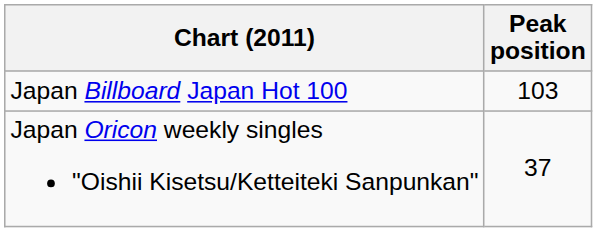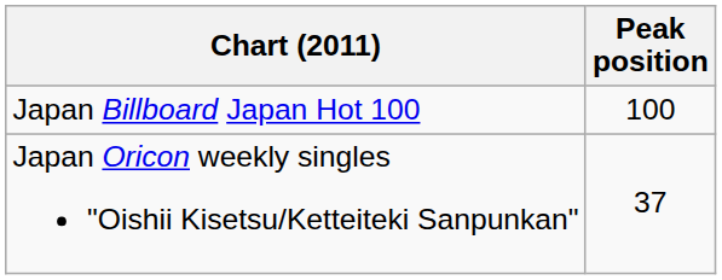 <table class="wikitable sortable">
 <tr>
 <th>Chart (2011)</th>
 <th>Peak<br>position</th>
 </tr>
 <tr>
 <td>Japan <em><a href='#'>Billboard</a></em> <a href='#'>Japan Hot 100</a></td>
-<td align="center">103</td>
+<td align="center">100</td>
 </tr>
 <tr>
 <td>Japan <em><a href='#'>Oricon</a></em> weekly singles<br><ul><li>"Oishii Kisetsu/Ketteiteki Sanpunkan"</li></ul></td>
 <td align="center">37</td>
 </tr>
 </table>
